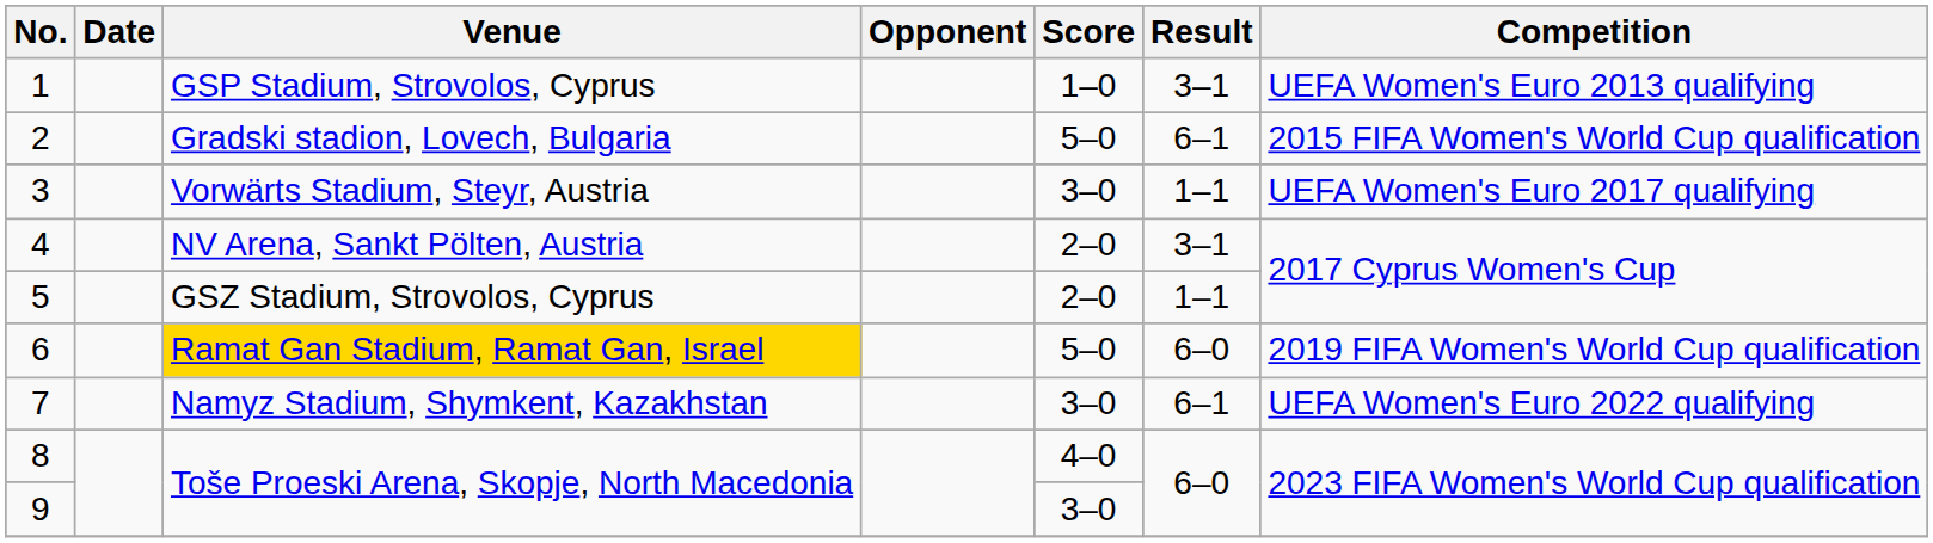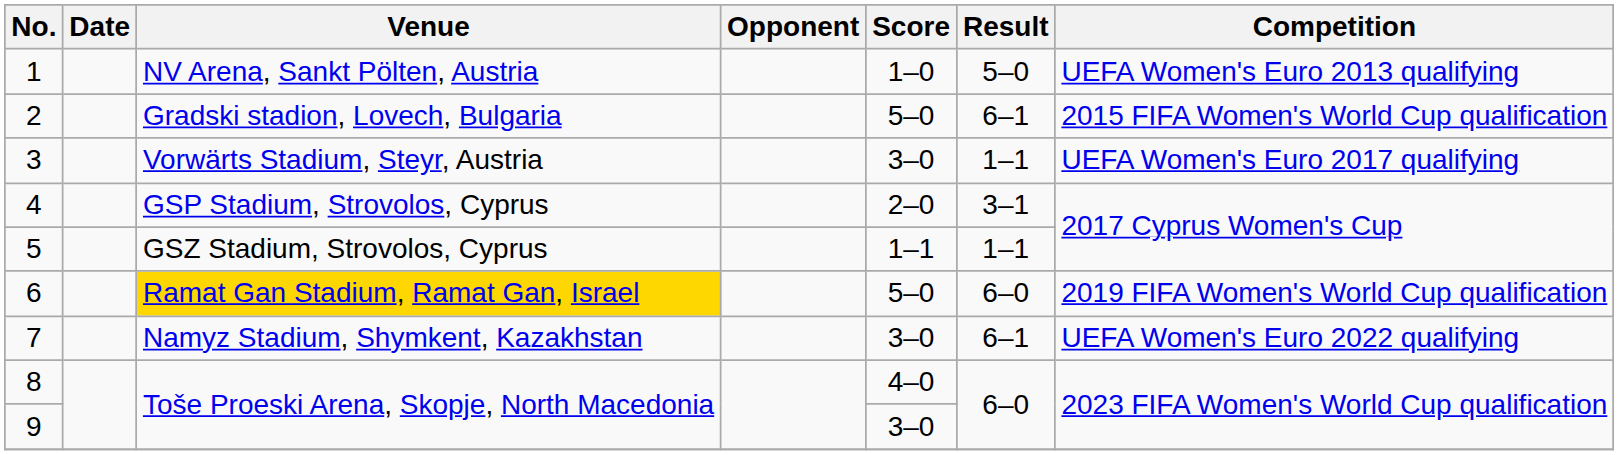 <table class="wikitable sortable">
 <tr>
 <th scope="col">No.</th>
 <th scope="col">Date</th>
 <th scope="col">Venue</th>
 <th scope="col">Opponent</th>
 <th scope="col">Score</th>
 <th scope="col">Result</th>
 <th scope="col">Competition</th>
 </tr>
 <tr>
 <td style="text-align:center">1</td>
 <td></td>
-<td><a href='#'>GSP Stadium</a>, <a href='#'>Strovolos</a>, Cyprus</td>
+<td><a href='#'>NV Arena</a>, <a href='#'>Sankt Pölten</a>, <a href='#'>Austria</a></td>
 <td></td>
 <td style="text-align:center">1–0</td>
-<td style="text-align:center">3–1</td>
+<td style="text-align:center">5–0</td>
 <td><a href='#'>UEFA Women's Euro 2013 qualifying</a></td>
 </tr>
 <tr>
 <td style="text-align:center">2</td>
 <td></td>
 <td><a href='#'>Gradski stadion</a>, <a href='#'>Lovech</a>, <a href='#'>Bulgaria</a></td>
 <td></td>
 <td style="text-align:center">5–0</td>
 <td style="text-align:center">6–1</td>
 <td><a href='#'>2015 FIFA Women's World Cup qualification</a></td>
 </tr>
 <tr>
 <td style="text-align:center">3</td>
 <td></td>
 <td><a href='#'>Vorwärts Stadium</a>, <a href='#'>Steyr</a>, Austria</td>
 <td></td>
 <td style="text-align:center">3–0</td>
 <td style="text-align:center">1–1</td>
 <td><a href='#'>UEFA Women's Euro 2017 qualifying</a></td>
 </tr>
 <tr>
 <td style="text-align:center">4</td>
 <td></td>
-<td><a href='#'>NV Arena</a>, <a href='#'>Sankt Pölten</a>, <a href='#'>Austria</a></td>
+<td><a href='#'>GSP Stadium</a>, <a href='#'>Strovolos</a>, Cyprus</td>
 <td></td>
 <td style="text-align:center">2–0</td>
 <td style="text-align:center">3–1</td>
 <td rowspan="2"><a href='#'>2017 Cyprus Women's Cup</a></td>
 </tr>
 <tr>
 <td style="text-align:center">5</td>
 <td></td>
 <td>GSZ Stadium, Strovolos, Cyprus</td>
 <td></td>
-<td style="text-align:center">2–0</td>
+<td style="text-align:center">1–1</td>
 <td style="text-align:center">1–1</td>
 </tr>
 <tr>
 <td style="text-align:center">6</td>
 <td></td>
 <td style="background: gold;"><a href='#'>Ramat Gan Stadium</a>, <a href='#'>Ramat Gan</a>, <a href='#'>Israel</a></td>
 <td></td>
 <td style="text-align:center">5–0</td>
 <td style="text-align:center">6–0</td>
 <td><a href='#'>2019 FIFA Women's World Cup qualification</a></td>
 </tr>
 <tr>
 <td style="text-align:center">7</td>
 <td></td>
 <td><a href='#'>Namyz Stadium</a>, <a href='#'>Shymkent</a>, <a href='#'>Kazakhstan</a></td>
 <td></td>
 <td style="text-align:center">3–0</td>
 <td style="text-align:center">6–1</td>
 <td><a href='#'>UEFA Women's Euro 2022 qualifying</a></td>
 </tr>
 <tr>
 <td style="text-align:center">8</td>
 <td rowspan="2"></td>
 <td rowspan="2"><a href='#'>Toše Proeski Arena</a>, <a href='#'>Skopje</a>, <a href='#'>North Macedonia</a></td>
 <td rowspan="2"></td>
 <td style="text-align:center">4–0</td>
 <td rowspan="2" style="text-align:center">6–0</td>
 <td rowspan="2"><a href='#'>2023 FIFA Women's World Cup qualification</a></td>
 </tr>
 <tr>
 <td style="text-align:center">9</td>
 <td style="text-align:center">3–0</td>
 </tr>
 <tr>
 </tr>
 </table>
